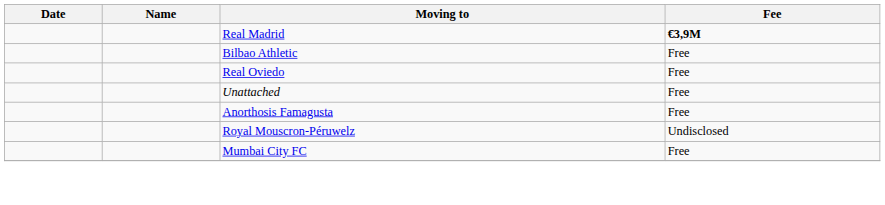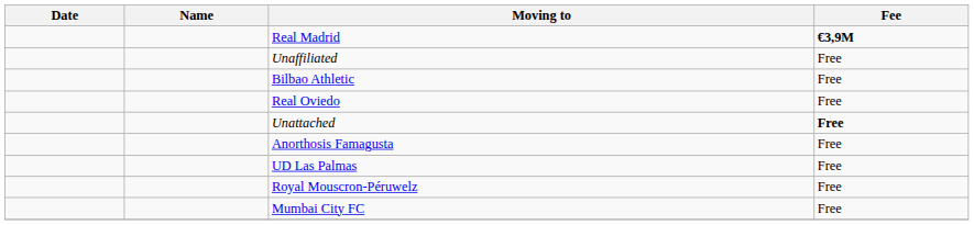 <table class="wikitable sortable" width=90%>
 <tr>
 <th>Date</th>
 <th>Name</th>
 <th>Moving to</th>
 <th>Fee</th>
 </tr>
 <tr>
 <td></td>
 <td> </td>
 <td> <a href='#'>Real Madrid</a></td>
 <td><strong>€3,9M</strong></td>
+</tr>
+<tr>
+<td></td>
+<td> </td>
+<td> <em>Unaffiliated</em></td>
+<td>Free</td>
 </tr>
 <tr>
 <td></td>
 <td> </td>
 <td> <a href='#'>Bilbao Athletic</a></td>
 <td>Free</td>
 </tr>
 <tr>
 <td></td>
 <td> </td>
 <td> <a href='#'>Real Oviedo</a></td>
 <td>Free</td>
 </tr>
 <tr>
 <td></td>
 <td> </td>
 <td> <em>Unattached</em></td>
-<td>Free</td>
+<td><strong>Free</strong></td>
 </tr>
 <tr>
 <td></td>
 <td> </td>
 <td> <a href='#'>Anorthosis Famagusta</a></td>
 <td>Free</td>
 </tr>
 <tr>
 <td></td>
 <td> </td>
+<td> <a href='#'>UD Las Palmas</a></td>
+<td>Free</td>
+</tr>
+<tr>
+<td></td>
+<td> </td>
 <td> <a href='#'>Royal Mouscron-Péruwelz</a></td>
-<td>Undisclosed</td>
+<td>Free</td>
 </tr>
 <tr>
 <td></td>
 <td> </td>
 <td> <a href='#'>Mumbai City FC</a></td>
 <td>Free</td>
 </tr>
 <tr>
 </tr>
 </table>
